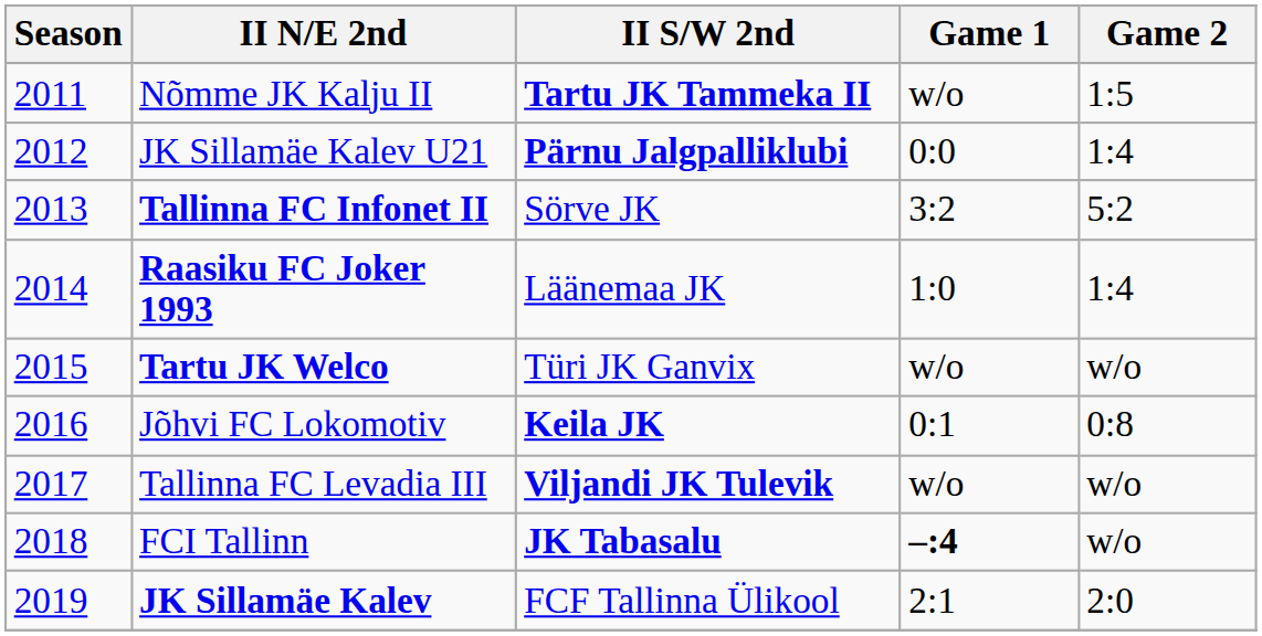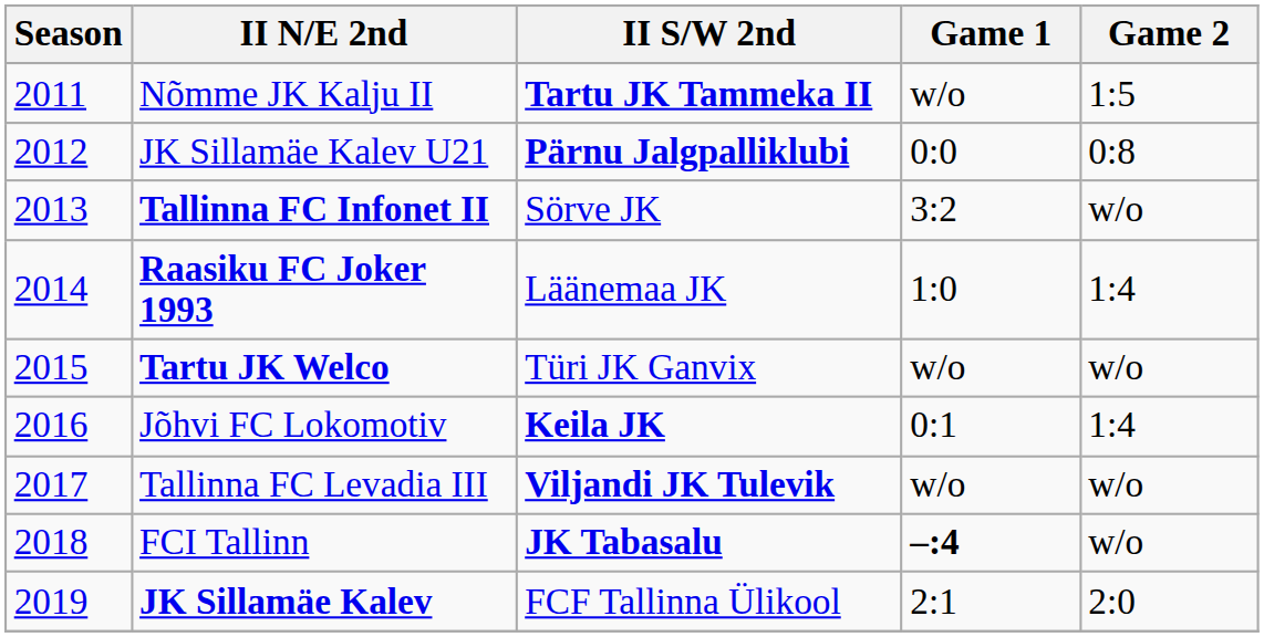 <table class="wikitable">
 <tr>
 <th>Season</th>
 <th width=160px>II N/E 2nd</th>
 <th width=160px>II S/W 2nd</th>
 <th width=70px>Game 1</th>
 <th width=70px>Game 2</th>
 </tr>
 <tr>
 <td><a href='#'>2011</a></td>
 <td><a href='#'>Nõmme JK Kalju II</a></td>
 <td><strong><a href='#'>Tartu JK Tammeka II</a></strong></td>
 <td>w/o</td>
 <td>1:5</td>
 </tr>
 <tr>
 <td><a href='#'>2012</a></td>
 <td><a href='#'>JK Sillamäe Kalev U21</a></td>
 <td><strong><a href='#'>Pärnu Jalgpalliklubi</a></strong></td>
 <td>0:0</td>
-<td>1:4</td>
+<td>0:8</td>
 </tr>
 <tr>
 <td><a href='#'>2013</a></td>
 <td><strong><a href='#'>Tallinna FC Infonet II</a></strong></td>
 <td><a href='#'>Sörve JK</a></td>
 <td>3:2</td>
-<td>5:2</td>
+<td>w/o</td>
 </tr>
 <tr>
 <td><a href='#'>2014</a></td>
 <td><strong><a href='#'>Raasiku FC Joker 1993</a></strong></td>
 <td><a href='#'>Läänemaa JK</a></td>
 <td>1:0</td>
 <td>1:4</td>
 </tr>
 <tr>
 <td><a href='#'>2015</a></td>
 <td><strong><a href='#'>Tartu JK Welco</a></strong></td>
 <td><a href='#'>Türi JK Ganvix</a></td>
 <td>w/o</td>
 <td>w/o</td>
 </tr>
 <tr>
 <td><a href='#'>2016</a></td>
 <td><a href='#'>Jõhvi FC Lokomotiv</a></td>
 <td><strong><a href='#'>Keila JK</a></strong></td>
 <td>0:1</td>
-<td>0:8</td>
+<td>1:4</td>
 </tr>
 <tr>
 <td><a href='#'>2017</a></td>
 <td><a href='#'>Tallinna FC Levadia III</a></td>
 <td><strong><a href='#'>Viljandi JK Tulevik</a></strong></td>
 <td>w/o</td>
 <td>w/o</td>
 </tr>
 <tr>
 <td><a href='#'>2018</a></td>
 <td><a href='#'>FCI Tallinn</a></td>
 <td><strong><a href='#'>JK Tabasalu</a></strong></td>
 <td><strong>–:4</strong></td>
 <td>w/o</td>
 </tr>
 <tr>
 <td><a href='#'>2019</a></td>
 <td><strong><a href='#'>JK Sillamäe Kalev</a></strong></td>
 <td><a href='#'>FCF Tallinna Ülikool</a></td>
 <td>2:1</td>
 <td>2:0</td>
 </tr>
 <tr>
 </tr>
 </table>
